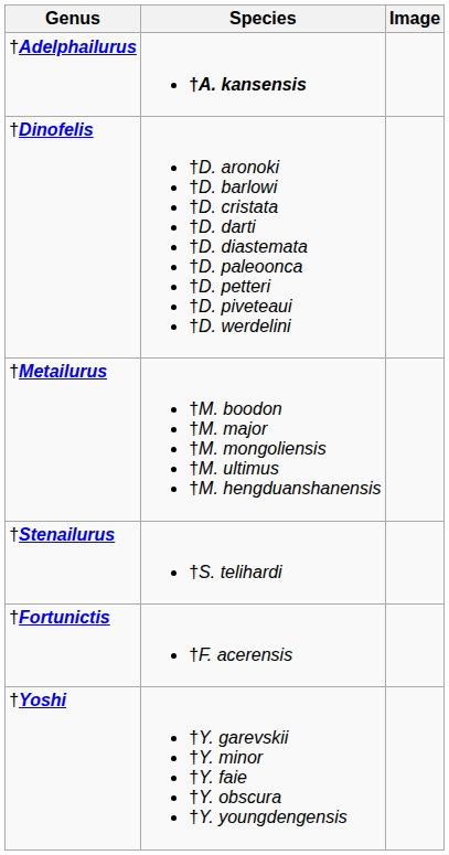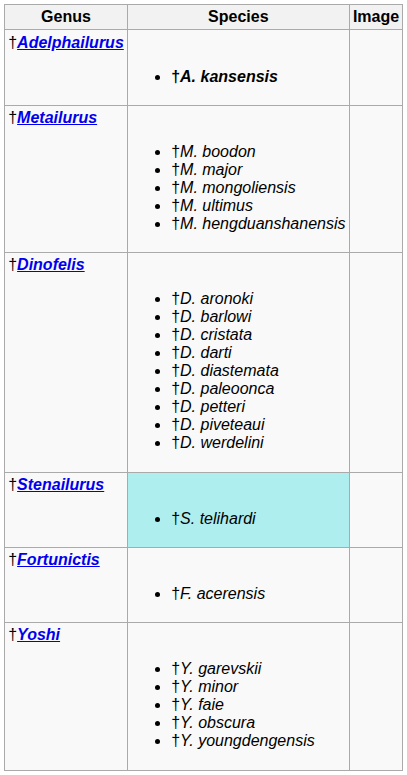 <table class="wikitable">
 <tr>
 <th>Genus</th>
 <th>Species</th>
 <th>Image</th>
 </tr>
 <tr style="vertical-align:top;">
 <td>†<strong><em><a href='#'>Adelphailurus</a></em></strong> </td>
 <td><strong><br><ul><li>†<em>A. kansensis</em></li></ul></strong></td>
 <td></td>
 </tr>
 <tr style="vertical-align:top;">
+<td>†<strong><em><a href='#'>Metailurus</a></em></strong> </td>
+<td><br><ul><li>†<em>M. boodon</em></li><li>†<em>M. major</em></li><li>†<em>M. mongoliensis</em></li><li>†<em>M. ultimus</em></li><li>†<em>M. hengduanshanensis</em></li></ul></td>
+<td></td>
+</tr>
+<tr style="vertical-align:top;">
 <td>†<strong><em><a href='#'>Dinofelis</a></em></strong> </td>
 <td><br><ul><li>†<em>D. aronoki</em></li><li>†<em>D. barlowi</em></li><li>†<em>D. cristata</em></li><li>†<em>D. darti</em></li><li>†<em>D. diastemata</em></li><li>†<em>D. paleoonca</em></li><li>†<em>D. petteri</em></li><li>†<em>D. piveteaui</em></li><li>†<em>D. werdelini</em></li></ul></td>
 <td></td>
 </tr>
 <tr style="vertical-align:top;">
-<td>†<strong><em><a href='#'>Metailurus</a></em></strong> </td>
-<td><br><ul><li>†<em>M. boodon</em></li><li>†<em>M. major</em></li><li>†<em>M. mongoliensis</em></li><li>†<em>M. ultimus</em></li><li>†<em>M. hengduanshanensis</em></li></ul></td>
-<td></td>
-</tr>
-<tr style="vertical-align:top;">
 <td>†<strong><em><a href='#'>Stenailurus</a></em></strong> </td>
-<td><br><ul><li>†<em>S. telihardi</em></li></ul></td>
+<td style="background: paleturquoise;"><br><ul><li>†<em>S. telihardi</em></li></ul></td>
 <td></td>
 </tr>
 <tr style="vertical-align:top;">
 <td>†<strong><em><a href='#'>Fortunictis</a></em></strong> </td>
 <td><br><ul><li>†<em>F. acerensis</em></li></ul></td>
 <td></td>
 </tr>
 <tr style="vertical-align:top;">
 <td>†<strong><em><a href='#'>Yoshi</a></em></strong> </td>
 <td><br><ul><li>†<em>Y. garevskii</em></li><li>†<em>Y. minor</em></li><li>†<em>Y. faie</em></li><li>†<em>Y. obscura</em></li><li>†<em>Y. youngdengensis</em></li></ul></td>
 <td></td>
 </tr>
 </table>
